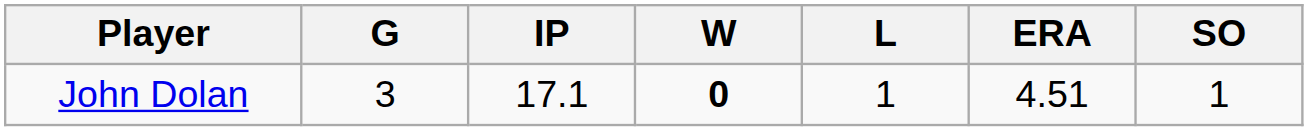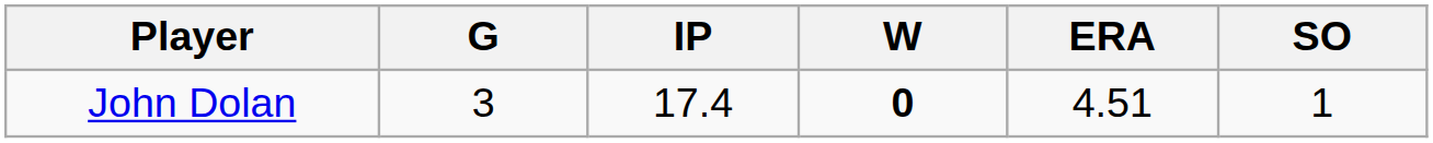 <table class="wikitable sortable">
 <tr>
 <th bgcolor="#DDDDFF" width="16%">Player</th>
 <th bgcolor="#DDDDFF" width="9%">G</th>
 <th bgcolor="#DDDDFF" width="9%">IP</th>
 <th bgcolor="#DDDDFF" width="9%">W</th>
-<th bgcolor="#DDDDFF" width="9%">L</th>
 <th bgcolor="#DDDDFF" width="9%">ERA</th>
 <th bgcolor="#DDDDFF" width="9%">SO</th>
 </tr>
 <tr align="center">
 <td><a href='#'>John Dolan</a></td>
 <td>3</td>
-<td>17.1</td>
+<td>17.4</td>
 <td><strong>0</strong></td>
-<td>1</td>
 <td>4.51</td>
 <td>1</td>
 </tr>
 </table>
